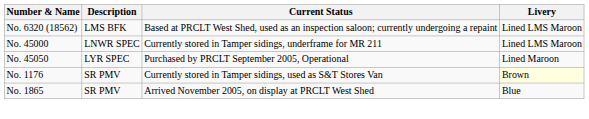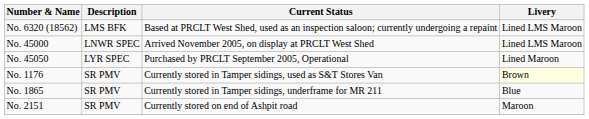 <table class="wikitable mw-collapsible mw-collapsed">
 <tr>
 <th>Number & Name</th>
 <th>Description</th>
 <th>Current Status</th>
 <th>Livery</th>
 </tr>
 <tr>
 <td>No. 6320 (18562)</td>
 <td>LMS BFK</td>
 <td>Based at PRCLT West Shed, used as an inspection saloon; currently undergoing a repaint</td>
 <td>Lined LMS Maroon</td>
 </tr>
 <tr>
 <td>No. 45000</td>
 <td>LNWR SPEC</td>
-<td>Currently stored in Tamper sidings, underframe for MR 211</td>
+<td>Arrived November 2005, on display at PRCLT West Shed</td>
 <td>Lined LMS Maroon</td>
 </tr>
 <tr>
 <td>No. 45050</td>
 <td>LYR SPEC</td>
 <td>Purchased by PRCLT September 2005, Operational</td>
 <td>Lined Maroon</td>
 </tr>
 <tr>
 <td>No. 1176</td>
 <td>SR PMV</td>
 <td>Currently stored in Tamper sidings, used as S&T Stores Van</td>
 <td style="background: lightyellow;">Brown</td>
 </tr>
 <tr>
 <td>No. 1865</td>
 <td>SR PMV</td>
-<td>Arrived November 2005, on display at PRCLT West Shed</td>
+<td>Currently stored in Tamper sidings, underframe for MR 211</td>
 <td>Blue</td>
 </tr>
+<tr>
+<td>No. 2151</td>
+<td>SR PMV</td>
+<td>Currently stored on end of Ashpit road</td>
+<td>Maroon</td>
+</tr>
 </table>
